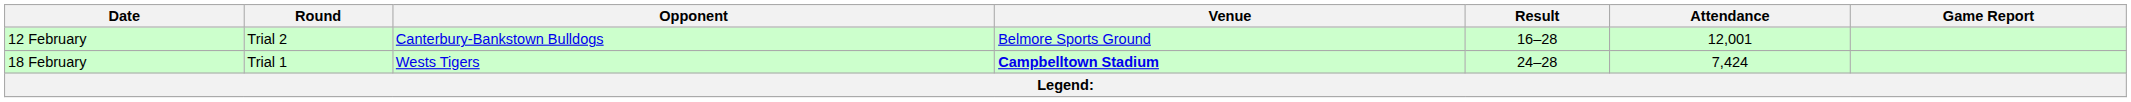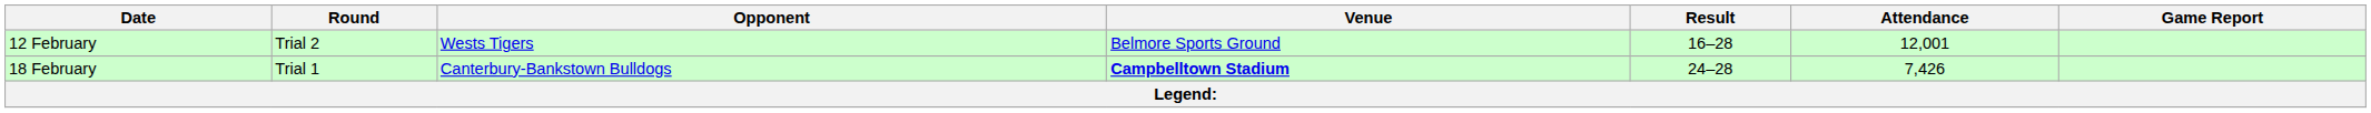 <table class="wikitable" style="font-size:85%;" width="100%">
 <tr>
 <th>Date</th>
 <th>Round</th>
 <th>Opponent</th>
 <th>Venue</th>
 <th>Result</th>
 <th>Attendance</th>
 <th>Game Report</th>
 </tr>
 <tr bgcolor="#CCFFCC">
 <td>12 February</td>
 <td>Trial 2</td>
-<td> <a href='#'>Canterbury-Bankstown Bulldogs</a></td>
+<td> <a href='#'>Wests Tigers</a></td>
 <td><a href='#'>Belmore Sports Ground</a></td>
 <td align=center>16–28</td>
 <td align=center>12,001</td>
 <td></td>
 </tr>
 <tr bgcolor="#CCFFCC">
 <td>18 February</td>
 <td>Trial 1</td>
-<td> <a href='#'>Wests Tigers</a></td>
+<td> <a href='#'>Canterbury-Bankstown Bulldogs</a></td>
 <td><strong><a href='#'>Campbelltown Stadium</a></strong></td>
 <td align=center>24–28</td>
-<td align=center>7,424</td>
+<td align=center>7,426</td>
 <td></td>
 </tr>
 <tr>
 <th colspan="11"><strong>Legend</strong>:   </th>
 </tr>
 <tr>
 </tr>
 </table>
